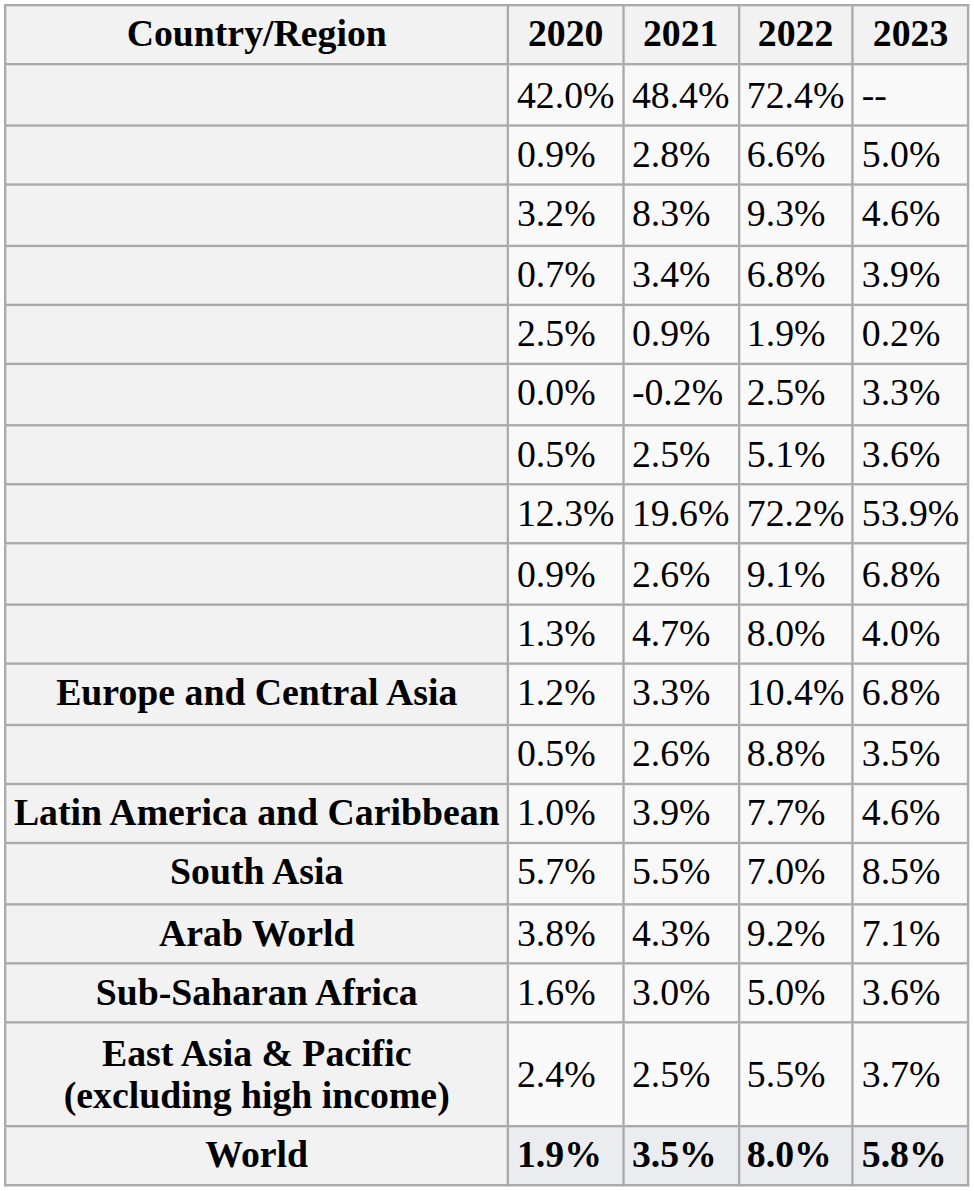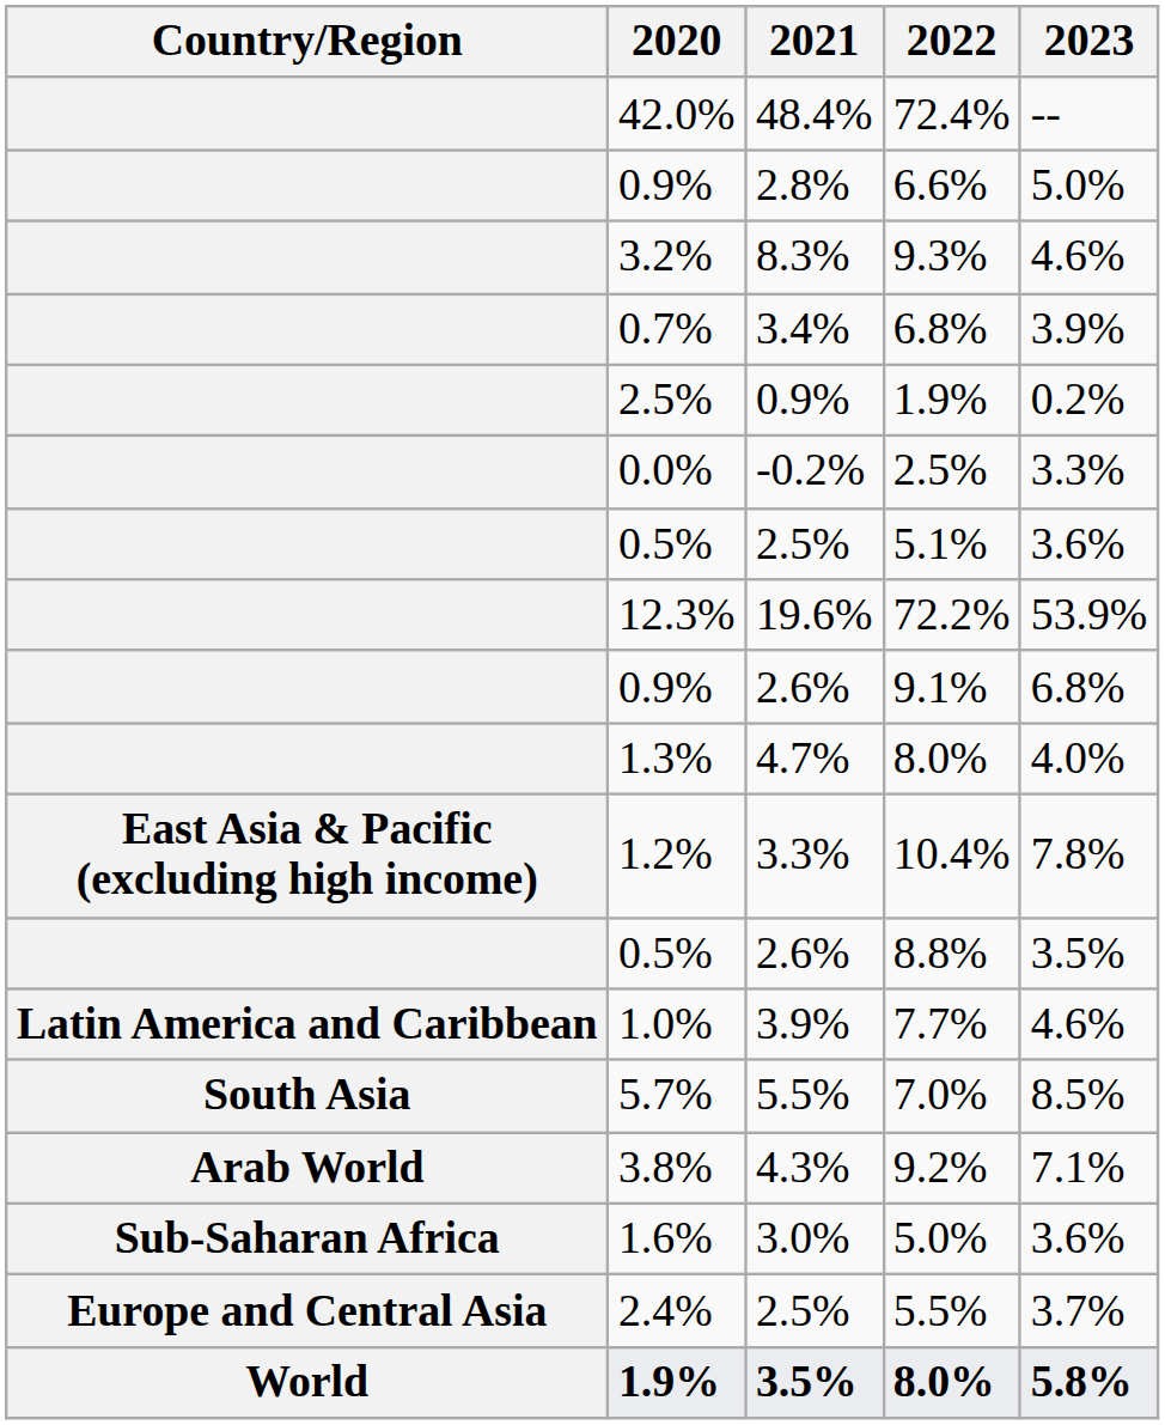 <table class="wikitable sortable plainrowheaders floatright">
 <tr>
 <th>Country/Region</th>
 <th scope="col">2020</th>
 <th scope="col">2021</th>
 <th scope="col">2022</th>
 <th>2023</th>
 </tr>
 <tr>
 <th scope="row"></th>
 <td>42.0%</td>
 <td>48.4%</td>
 <td>72.4%</td>
 <td>--</td>
 </tr>
 <tr>
 <th scope="row"></th>
 <td>0.9%</td>
 <td>2.8%</td>
 <td>6.6%</td>
 <td>5.0%</td>
 </tr>
 <tr>
 <th scope="row"></th>
 <td>3.2%</td>
 <td>8.3%</td>
 <td>9.3%</td>
 <td>4.6%</td>
 </tr>
 <tr>
 <th scope="row"></th>
 <td>0.7%</td>
 <td>3.4%</td>
 <td>6.8%</td>
 <td>3.9%</td>
 </tr>
 <tr>
 <th scope="row"></th>
 <td>2.5%</td>
 <td>0.9%</td>
 <td>1.9%</td>
 <td>0.2%</td>
 </tr>
 <tr>
 <th scope="row"></th>
 <td>0.0%</td>
 <td>-0.2%</td>
 <td>2.5%</td>
 <td>3.3%</td>
 </tr>
 <tr>
 <th scope="row"></th>
 <td>0.5%</td>
 <td>2.5%</td>
 <td>5.1%</td>
 <td>3.6%</td>
 </tr>
 <tr>
 <th scope="row"></th>
 <td>12.3%</td>
 <td>19.6%</td>
 <td>72.2%</td>
 <td>53.9%</td>
 </tr>
 <tr>
 <th scope="row"></th>
 <td>0.9%</td>
 <td>2.6%</td>
 <td>9.1%</td>
 <td>6.8%</td>
 </tr>
 <tr>
 <th scope="row"></th>
 <td>1.3%</td>
 <td>4.7%</td>
 <td>8.0%</td>
 <td>4.0%</td>
 </tr>
 <tr>
-<th scope="row">Europe and Central Asia</th>
+<th scope="row">East Asia & Pacific<br>(excluding high income)</th>
 <td>1.2%</td>
 <td>3.3%</td>
 <td>10.4%</td>
-<td>6.8%</td>
+<td>7.8%</td>
 </tr>
 <tr>
 <th scope="row"></th>
 <td>0.5%</td>
 <td>2.6%</td>
 <td>8.8%</td>
 <td>3.5%</td>
 </tr>
 <tr>
 <th scope="row">Latin America and Caribbean</th>
 <td>1.0%</td>
 <td>3.9%</td>
 <td>7.7%</td>
 <td>4.6%</td>
 </tr>
 <tr>
 <th scope="row">South Asia</th>
 <td>5.7%</td>
 <td>5.5%</td>
 <td>7.0%</td>
 <td>8.5%</td>
 </tr>
 <tr>
 <th scope="row">Arab World</th>
 <td>3.8%</td>
 <td>4.3%</td>
 <td>9.2%</td>
 <td>7.1%</td>
 </tr>
 <tr>
 <th scope="row">Sub-Saharan Africa</th>
 <td>1.6%</td>
 <td>3.0%</td>
 <td>5.0%</td>
 <td>3.6%</td>
 </tr>
 <tr>
-<th scope="row">East Asia & Pacific<br>(excluding high income)</th>
+<th scope="row">Europe and Central Asia</th>
 <td>2.4%</td>
 <td>2.5%</td>
 <td>5.5%</td>
 <td>3.7%</td>
 </tr>
 <tr style="background: #eaecf0;" class="sortbottom">
 <th scope="row"><strong>World</strong></th>
 <td><strong>1.9%</strong></td>
 <td><strong>3.5%</strong></td>
 <td><strong>8.0%</strong></td>
 <td><strong>5.8%</strong></td>
 </tr>
 </table>
